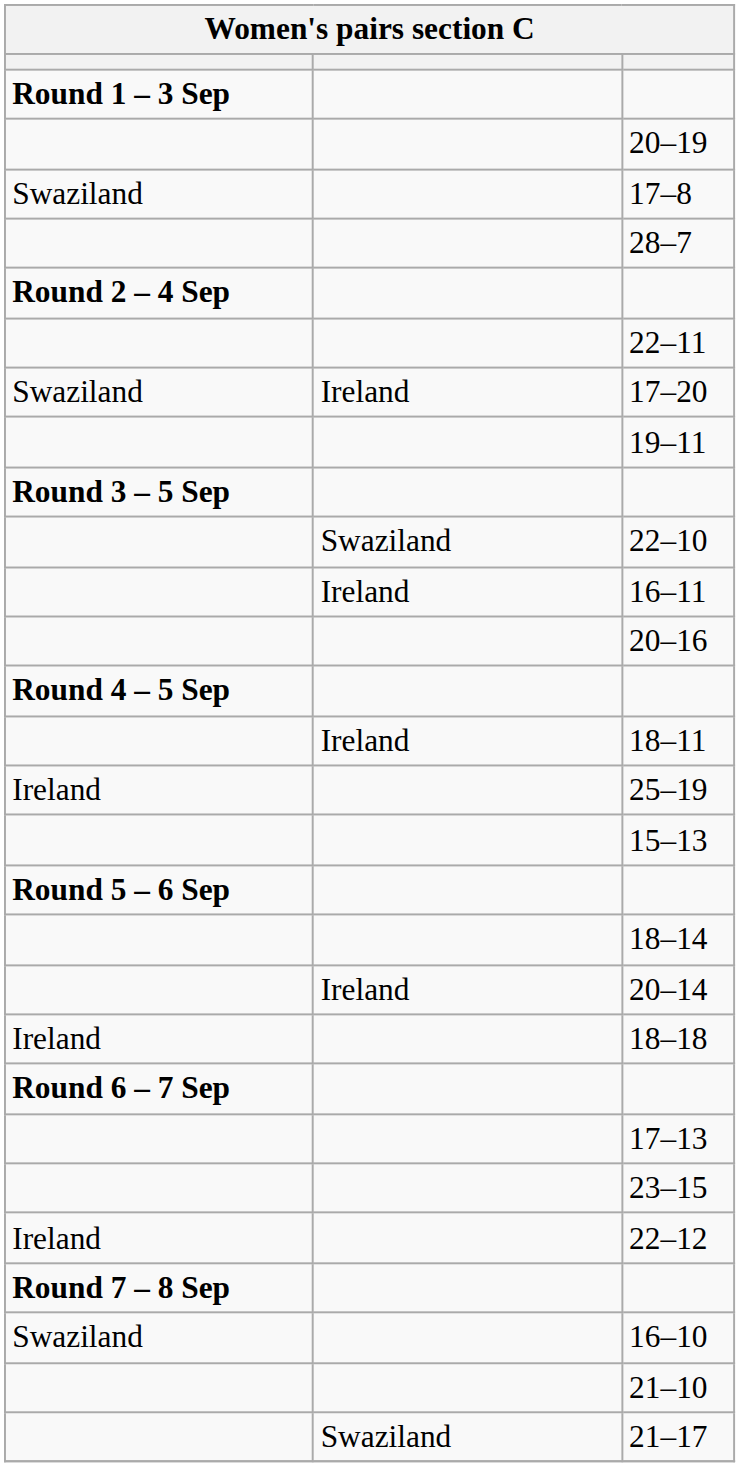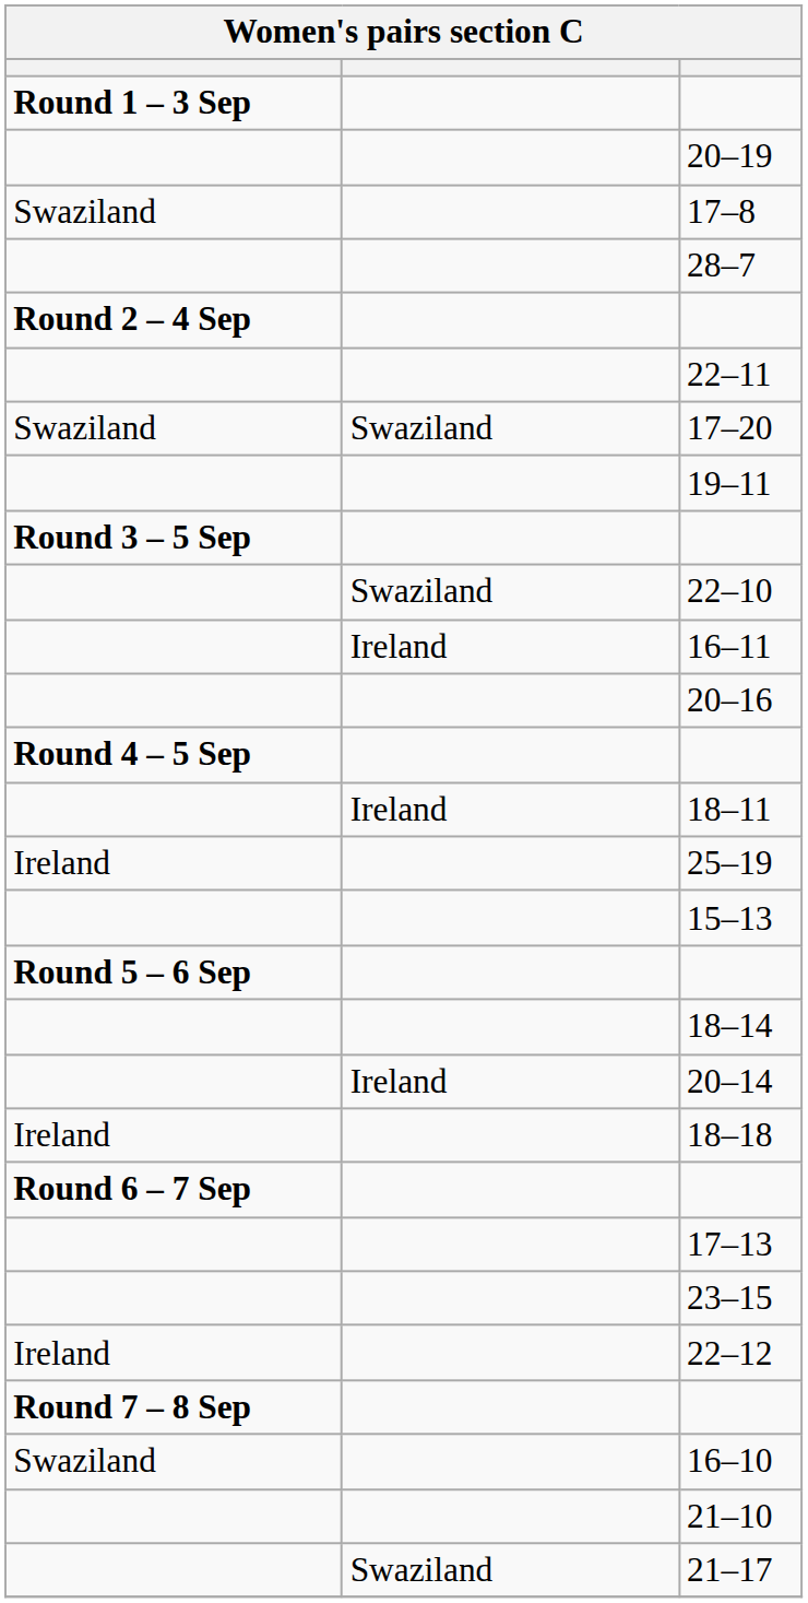 <table class="wikitable">
 <tr>
 <th colspan="3">Women's pairs section C</th>
 </tr>
 <tr>
 <th width=150></th>
 <th width=150></th>
 <th width=50></th>
 </tr>
 <tr>
 <td><strong>Round 1 – 3 Sep</strong></td>
 <td></td>
 <td></td>
 </tr>
 <tr>
 <td></td>
 <td></td>
 <td>20–19</td>
 </tr>
 <tr>
 <td> Swaziland</td>
 <td></td>
 <td>17–8</td>
 </tr>
 <tr>
 <td></td>
 <td></td>
 <td>28–7</td>
 </tr>
 <tr>
 <td><strong>Round 2 – 4 Sep</strong></td>
 <td></td>
 <td></td>
 </tr>
 <tr>
 <td></td>
 <td></td>
 <td>22–11</td>
 </tr>
 <tr>
 <td> Swaziland</td>
-<td> Ireland</td>
+<td> Swaziland</td>
 <td>17–20</td>
 </tr>
 <tr>
 <td></td>
 <td></td>
 <td>19–11</td>
 </tr>
 <tr>
 <td><strong>Round 3 – 5 Sep</strong></td>
 <td></td>
 <td></td>
 </tr>
 <tr>
 <td></td>
 <td> Swaziland</td>
 <td>22–10</td>
 </tr>
 <tr>
 <td></td>
 <td> Ireland</td>
 <td>16–11</td>
 </tr>
 <tr>
 <td></td>
 <td></td>
 <td>20–16</td>
 </tr>
 <tr>
 <td><strong>Round 4 – 5 Sep</strong></td>
 <td></td>
 <td></td>
 </tr>
 <tr>
 <td></td>
 <td> Ireland</td>
 <td>18–11</td>
 </tr>
 <tr>
 <td> Ireland</td>
 <td></td>
 <td>25–19</td>
 </tr>
 <tr>
 <td></td>
 <td></td>
 <td>15–13</td>
 </tr>
 <tr>
 <td><strong>Round 5 – 6 Sep</strong></td>
 <td></td>
 <td></td>
 </tr>
 <tr>
 <td></td>
 <td></td>
 <td>18–14</td>
 </tr>
 <tr>
 <td></td>
 <td> Ireland</td>
 <td>20–14</td>
 </tr>
 <tr>
 <td> Ireland</td>
 <td></td>
 <td>18–18</td>
 </tr>
 <tr>
 <td><strong>Round 6  – 7 Sep</strong></td>
 <td></td>
 <td></td>
 </tr>
 <tr>
 <td></td>
 <td></td>
 <td>17–13</td>
 </tr>
 <tr>
 <td></td>
 <td></td>
 <td>23–15</td>
 </tr>
 <tr>
 <td> Ireland</td>
 <td></td>
 <td>22–12</td>
 </tr>
 <tr>
 <td><strong>Round 7 – 8 Sep</strong></td>
 <td></td>
 <td></td>
 </tr>
 <tr>
 <td> Swaziland</td>
 <td></td>
 <td>16–10</td>
 </tr>
 <tr>
 <td></td>
 <td></td>
 <td>21–10</td>
 </tr>
 <tr>
 <td></td>
 <td> Swaziland</td>
 <td>21–17</td>
 </tr>
 <tr>
 </tr>
 </table>
